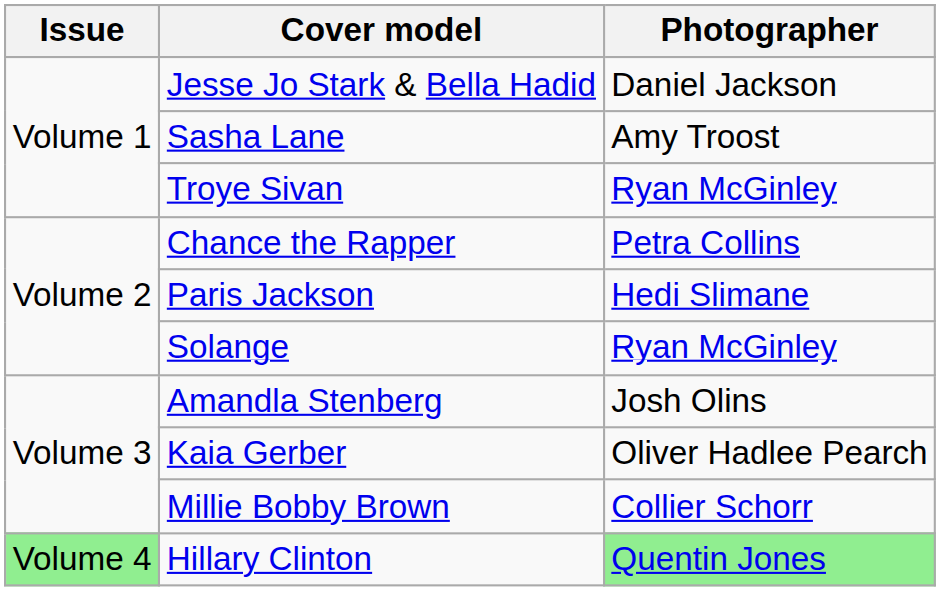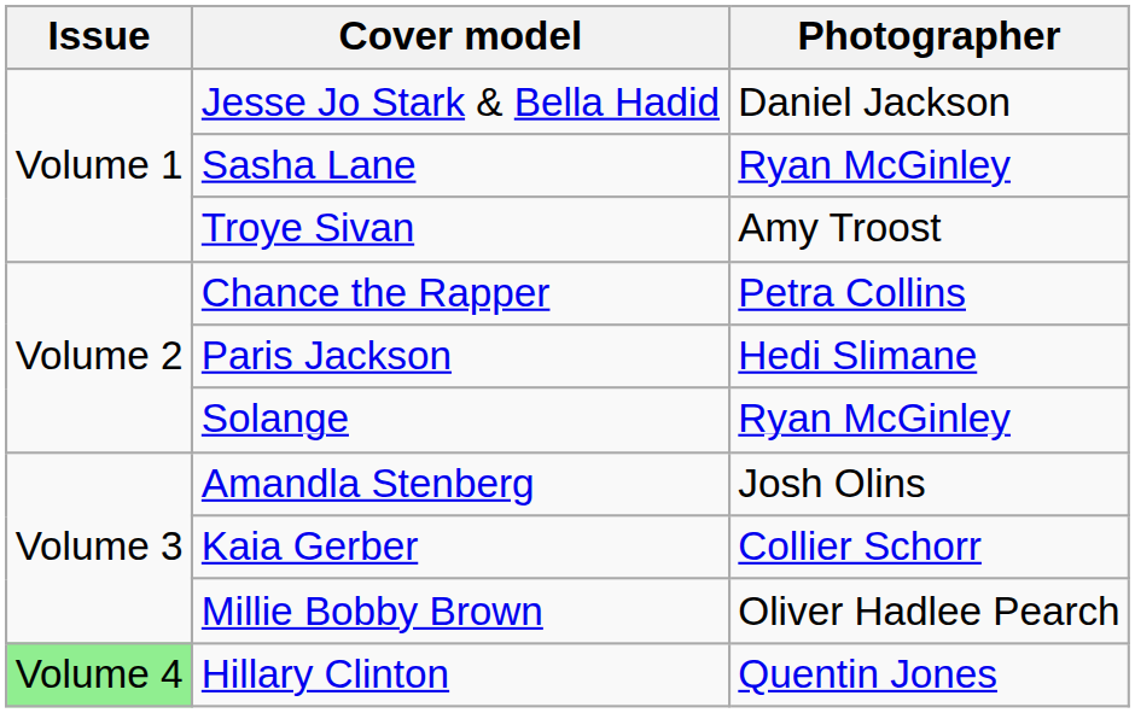 <table class="sortable wikitable">
 <tr>
 <th>Issue</th>
 <th>Cover model</th>
 <th>Photographer</th>
 </tr>
 <tr>
 <td rowspan=3>Volume 1</td>
 <td><a href='#'>Jesse Jo Stark</a> & <a href='#'>Bella Hadid</a></td>
 <td>Daniel Jackson</td>
 </tr>
 <tr>
 <td><a href='#'>Sasha Lane</a></td>
-<td>Amy Troost</td>
+<td><a href='#'>Ryan McGinley</a></td>
 </tr>
 <tr>
 <td><a href='#'>Troye Sivan</a></td>
-<td><a href='#'>Ryan McGinley</a></td>
+<td>Amy Troost</td>
 </tr>
 <tr>
 <td rowspan=3>Volume 2</td>
 <td><a href='#'>Chance the Rapper</a></td>
 <td><a href='#'>Petra Collins</a></td>
 </tr>
 <tr>
 <td><a href='#'>Paris Jackson</a></td>
 <td><a href='#'>Hedi Slimane</a></td>
 </tr>
 <tr>
 <td><a href='#'>Solange</a></td>
 <td><a href='#'>Ryan McGinley</a></td>
 </tr>
 <tr>
 <td rowspan=3>Volume 3</td>
 <td><a href='#'>Amandla Stenberg</a></td>
 <td>Josh Olins</td>
 </tr>
 <tr>
 <td><a href='#'>Kaia Gerber</a></td>
-<td>Oliver Hadlee Pearch</td>
+<td><a href='#'>Collier Schorr</a></td>
 </tr>
 <tr>
 <td><a href='#'>Millie Bobby Brown</a></td>
-<td><a href='#'>Collier Schorr</a></td>
+<td>Oliver Hadlee Pearch</td>
 </tr>
 <tr>
 <td style="background: lightgreen;">Volume 4</td>
 <td><a href='#'>Hillary Clinton</a></td>
-<td style="background: lightgreen;"><a href='#'>Quentin Jones</a></td>
+<td><a href='#'>Quentin Jones</a></td>
 </tr>
 </table>
